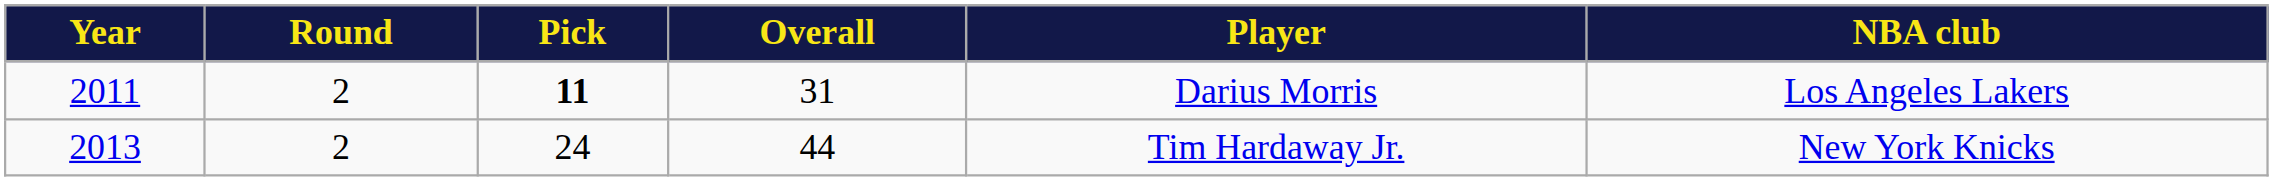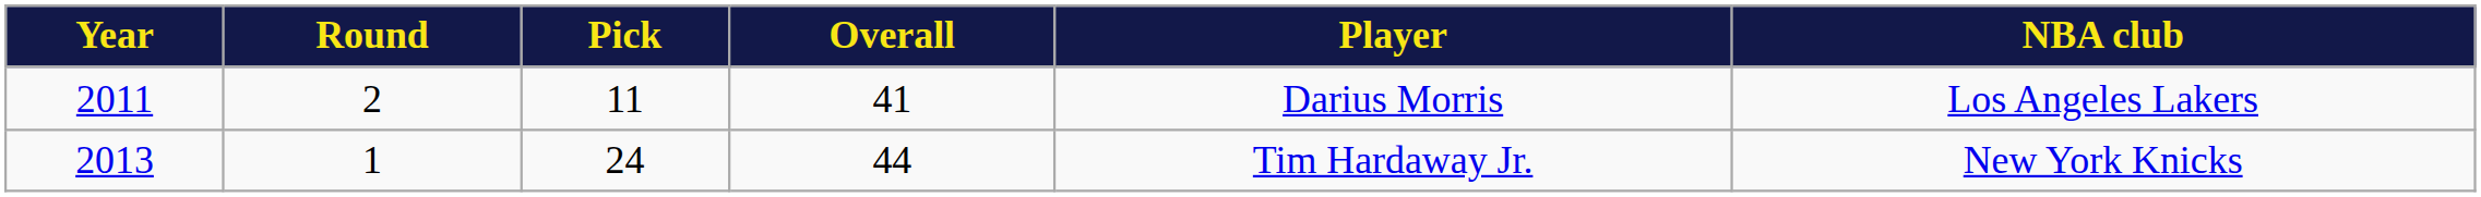 <table class="wikitable" width="80%">
 <tr align="center"  style="background:#121849;color:#F8E616;">
 <td><strong>Year</strong></td>
 <td><strong>Round</strong></td>
 <td><strong>Pick</strong></td>
 <td><strong>Overall</strong></td>
 <td><strong>Player</strong></td>
 <td><strong>NBA club</strong></td>
 </tr>
 <tr align="center" bgcolor="">
 <td><a href='#'>2011</a></td>
 <td>2</td>
-<td><strong>11</strong></td>
-<td>31</td>
+<td>11</td>
+<td>41</td>
 <td><a href='#'>Darius Morris</a></td>
 <td><a href='#'>Los Angeles Lakers</a></td>
 </tr>
 <tr align="center" bgcolor="">
 <td><a href='#'>2013</a></td>
-<td>2</td>
+<td>1</td>
 <td>24</td>
 <td>44</td>
 <td><a href='#'>Tim Hardaway Jr.</a></td>
 <td><a href='#'>New York Knicks</a></td>
 </tr>
 </table>
